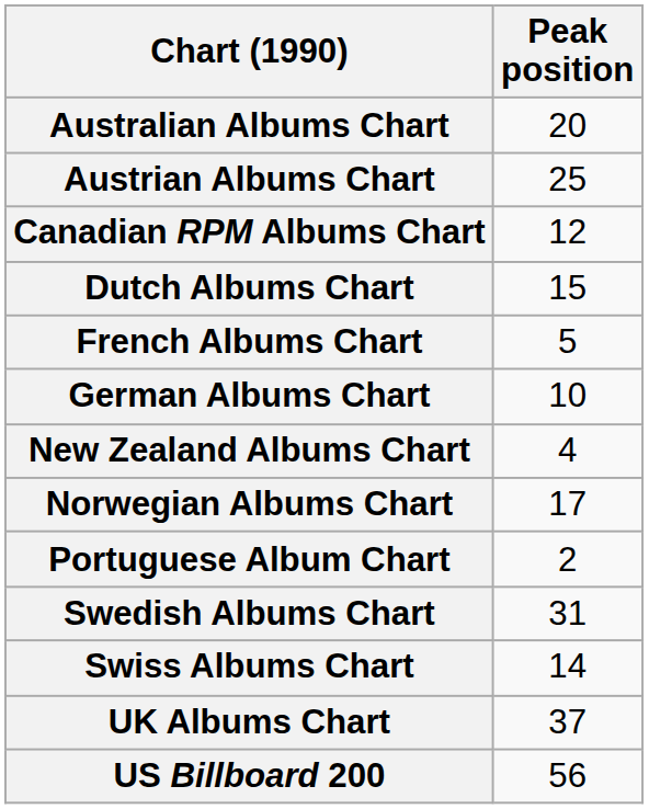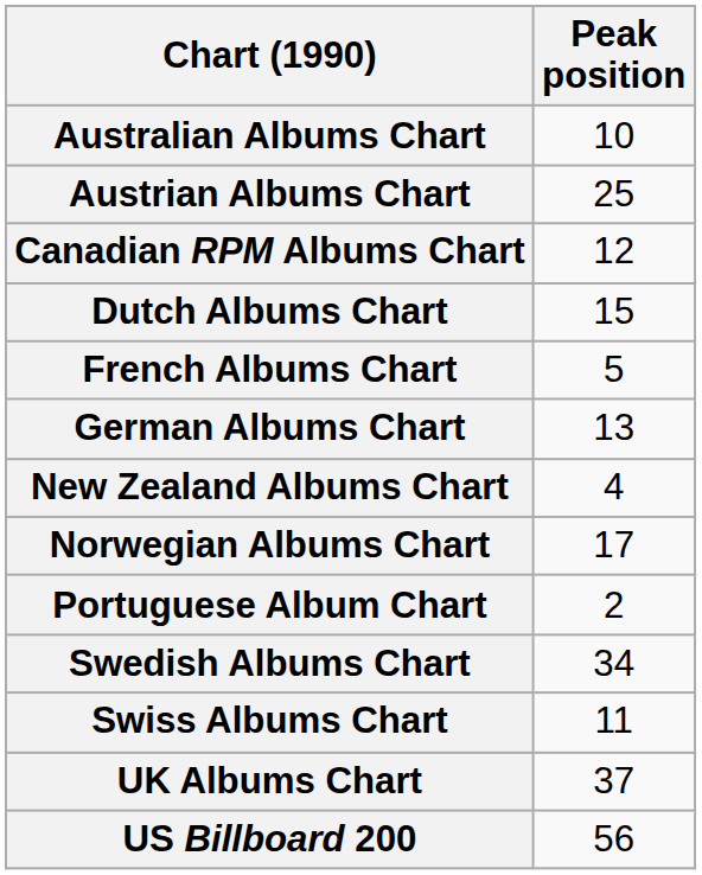 <table class="wikitable plainrowheaders sortable" style="text-align:center;" border="1">
 <tr>
 <th scope="col">Chart (1990)</th>
 <th scope="col">Peak<br>position</th>
 </tr>
 <tr>
 <th scope="row">Australian Albums Chart</th>
-<td>20</td>
+<td>10</td>
 </tr>
 <tr>
 <th scope="row">Austrian Albums Chart</th>
 <td>25</td>
 </tr>
 <tr>
 <th scope="row">Canadian <em>RPM</em> Albums Chart</th>
 <td>12</td>
 </tr>
 <tr>
 <th scope="row">Dutch Albums Chart</th>
 <td>15</td>
 </tr>
 <tr>
 <th scope="row">French Albums Chart</th>
 <td>5</td>
 </tr>
 <tr>
 <th scope="row">German Albums Chart</th>
-<td>10</td>
+<td>13</td>
 </tr>
 <tr>
 <th scope="row">New Zealand Albums Chart</th>
 <td>4</td>
 </tr>
 <tr>
 <th scope="row">Norwegian Albums Chart</th>
 <td>17</td>
 </tr>
 <tr>
 <th scope="row">Portuguese Album Chart</th>
 <td>2</td>
 </tr>
 <tr>
 <th scope="row">Swedish Albums Chart</th>
-<td>31</td>
+<td>34</td>
 </tr>
 <tr>
 <th scope="row">Swiss Albums Chart</th>
-<td>14</td>
+<td>11</td>
 </tr>
 <tr>
 <th scope="row">UK Albums Chart</th>
 <td>37</td>
 </tr>
 <tr>
 <th scope="row">US <em>Billboard</em> 200</th>
 <td>56</td>
 </tr>
 </table>
